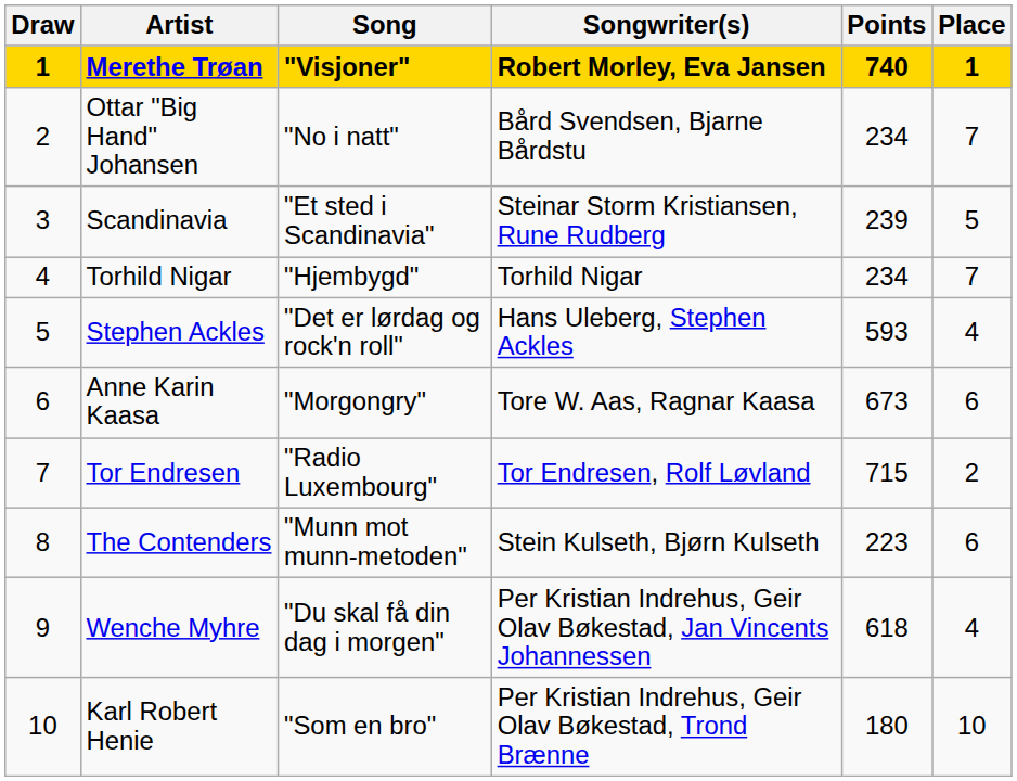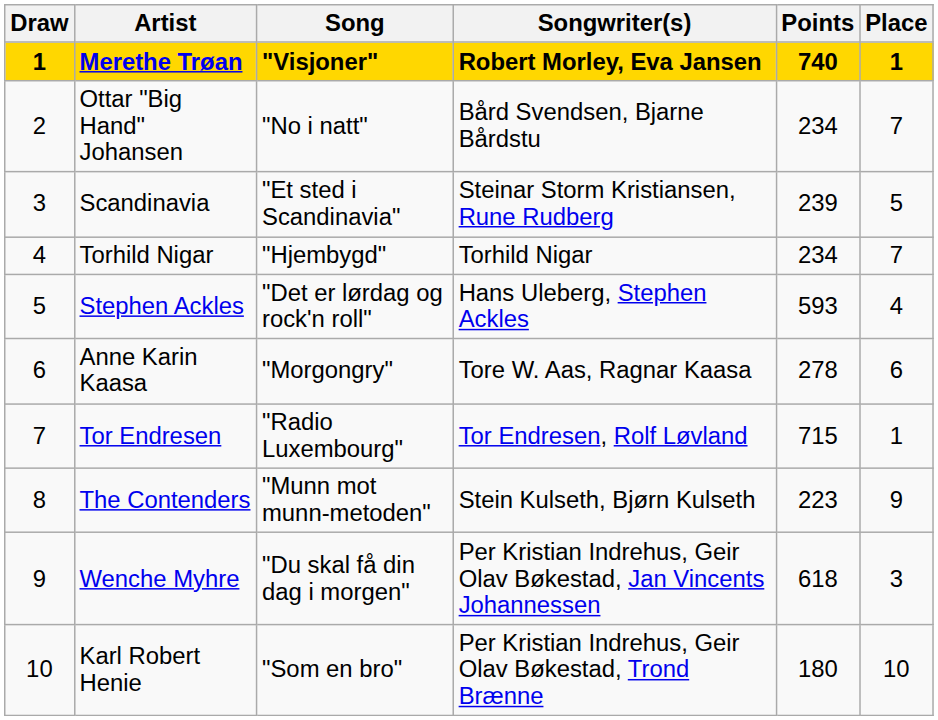 <table class="sortable wikitable" style="margin: 1em auto 1em auto; text-align:center">
 <tr>
 <th>Draw</th>
 <th>Artist</th>
 <th>Song</th>
 <th>Songwriter(s)</th>
 <th>Points</th>
 <th>Place</th>
 </tr>
 <tr style="font-weight:bold; background:gold;">
 <td>1</td>
 <td align="left"><a href='#'>Merethe Trøan</a></td>
 <td align="left">"Visjoner"</td>
 <td align="left">Robert Morley, Eva Jansen</td>
 <td>740</td>
 <td>1</td>
 </tr>
 <tr>
 <td>2</td>
 <td align="left">Ottar "Big Hand" Johansen</td>
 <td align="left">"No i natt"</td>
 <td align="left">Bård Svendsen, Bjarne Bårdstu</td>
 <td>234</td>
 <td>7</td>
 </tr>
 <tr>
 <td>3</td>
 <td align="left">Scandinavia</td>
 <td align="left">"Et sted i Scandinavia"</td>
 <td align="left">Steinar Storm Kristiansen, <a href='#'>Rune Rudberg</a></td>
 <td>239</td>
 <td>5</td>
 </tr>
 <tr>
 <td>4</td>
 <td align="left">Torhild Nigar</td>
 <td align="left">"Hjembygd"</td>
 <td align="left">Torhild Nigar</td>
 <td>234</td>
 <td>7</td>
 </tr>
 <tr>
 <td>5</td>
 <td align="left"><a href='#'>Stephen Ackles</a></td>
 <td align="left">"Det er lørdag og rock'n roll"</td>
 <td align="left">Hans Uleberg, <a href='#'>Stephen Ackles</a></td>
 <td>593</td>
 <td>4</td>
 </tr>
 <tr>
 <td>6</td>
 <td align="left">Anne Karin Kaasa</td>
 <td align="left">"Morgongry"</td>
 <td align="left">Tore W. Aas, Ragnar Kaasa</td>
-<td>673</td>
+<td>278</td>
 <td>6</td>
 </tr>
 <tr>
 <td>7</td>
 <td align="left"><a href='#'>Tor Endresen</a></td>
 <td align="left">"Radio Luxembourg"</td>
 <td align="left"><a href='#'>Tor Endresen</a>, <a href='#'>Rolf Løvland</a></td>
 <td>715</td>
-<td>2</td>
+<td>1</td>
 </tr>
 <tr>
 <td>8</td>
 <td align="left"><a href='#'>The Contenders</a></td>
 <td align="left">"Munn mot munn-metoden"</td>
 <td align="left">Stein Kulseth, Bjørn Kulseth</td>
 <td>223</td>
-<td>6</td>
+<td>9</td>
 </tr>
 <tr>
 <td>9</td>
 <td align="left"><a href='#'>Wenche Myhre</a></td>
 <td align="left">"Du skal få din dag i morgen"</td>
 <td align="left">Per Kristian Indrehus, Geir Olav Bøkestad, <a href='#'>Jan Vincents Johannessen</a></td>
 <td>618</td>
-<td>4</td>
+<td>3</td>
 </tr>
 <tr>
 <td>10</td>
 <td align="left">Karl Robert Henie</td>
 <td align="left">"Som en bro"</td>
 <td align="left">Per Kristian Indrehus, Geir Olav Bøkestad, <a href='#'>Trond Brænne</a></td>
 <td>180</td>
 <td>10</td>
 </tr>
 </table>
